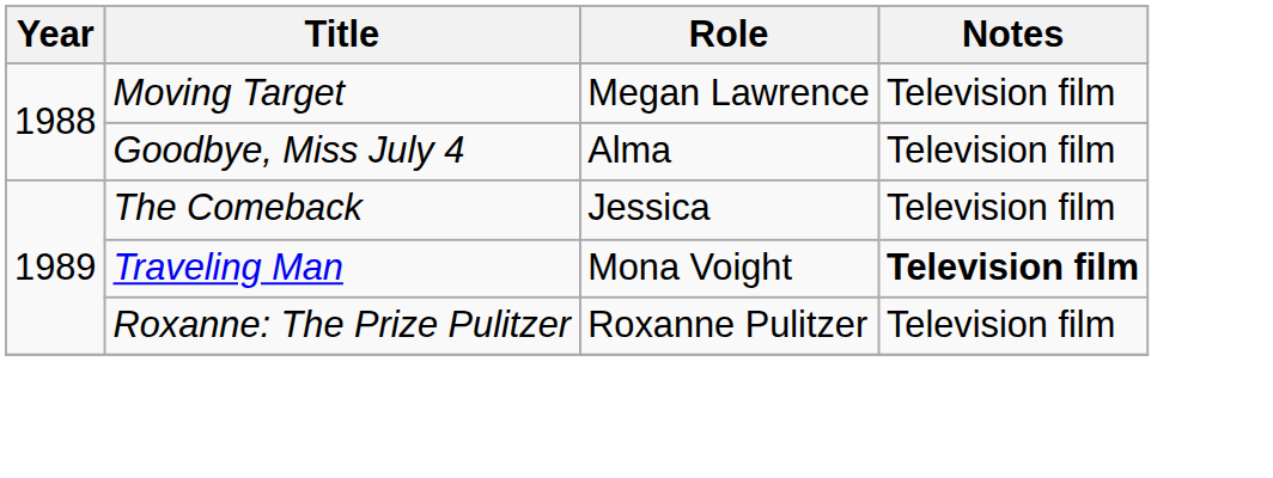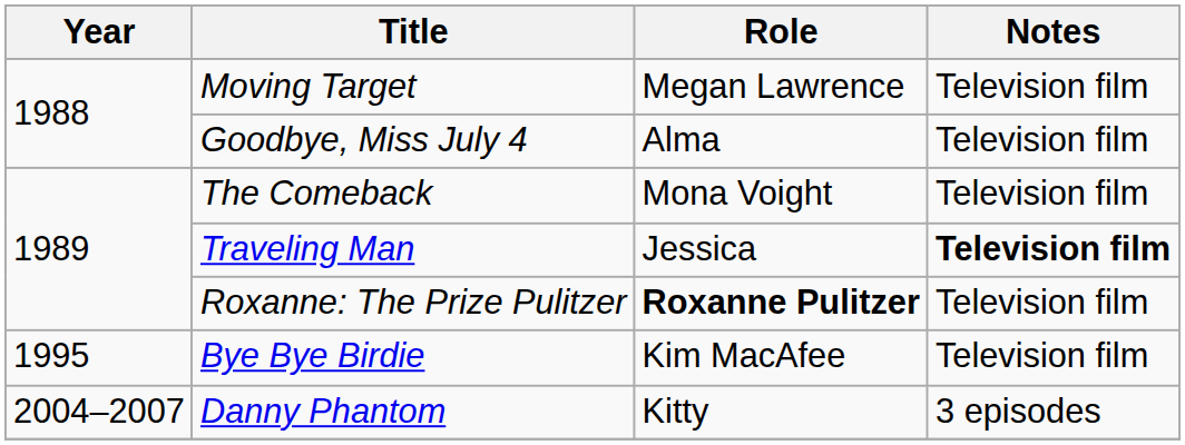 <table class="wikitable">
 <tr style="background:#ccc; text-align:center;">
 <th>Year</th>
 <th>Title</th>
 <th>Role</th>
 <th>Notes</th>
 </tr>
 <tr>
 <td rowspan=2>1988</td>
 <td><em>Moving Target</em></td>
 <td>Megan Lawrence</td>
 <td>Television film</td>
 </tr>
 <tr>
 <td><em>Goodbye, Miss July 4 </em></td>
 <td>Alma</td>
 <td>Television film</td>
 </tr>
 <tr>
 <td rowspan=3>1989</td>
 <td><em>The Comeback</em></td>
-<td>Jessica</td>
+<td>Mona Voight</td>
 <td>Television film</td>
 </tr>
 <tr>
 <td><em><a href='#'>Traveling Man</a></em></td>
-<td>Mona Voight</td>
+<td>Jessica</td>
 <td><strong>Television film</strong></td>
 </tr>
 <tr>
 <td><em>Roxanne: The Prize Pulitzer</em></td>
-<td>Roxanne Pulitzer</td>
+<td><strong>Roxanne Pulitzer</strong></td>
 <td>Television film</td>
+</tr>
+<tr>
+<td>1995</td>
+<td><em><a href='#'>Bye Bye Birdie</a></em></td>
+<td>Kim MacAfee</td>
+<td>Television film</td>
+</tr>
+<tr>
+<td>2004–2007</td>
+<td><em><a href='#'>Danny Phantom</a></em></td>
+<td>Kitty</td>
+<td>3 episodes</td>
 </tr>
 <tr>
 </tr>
 </table>
